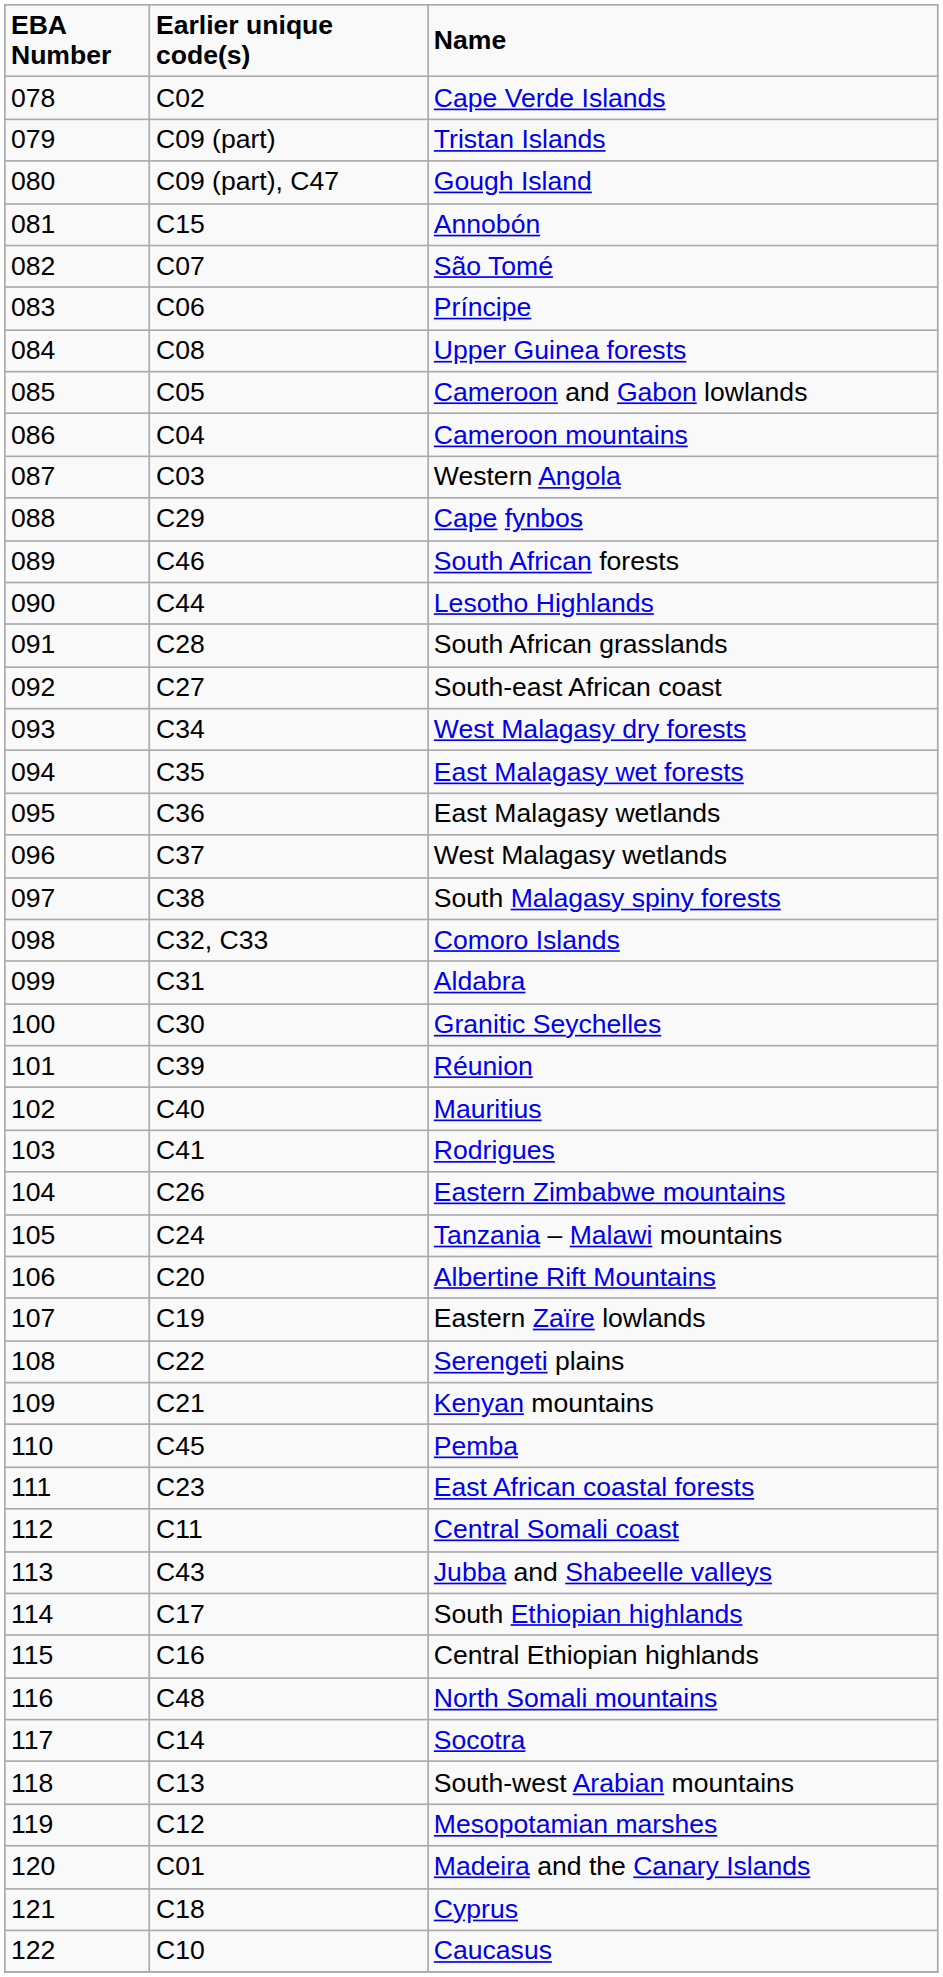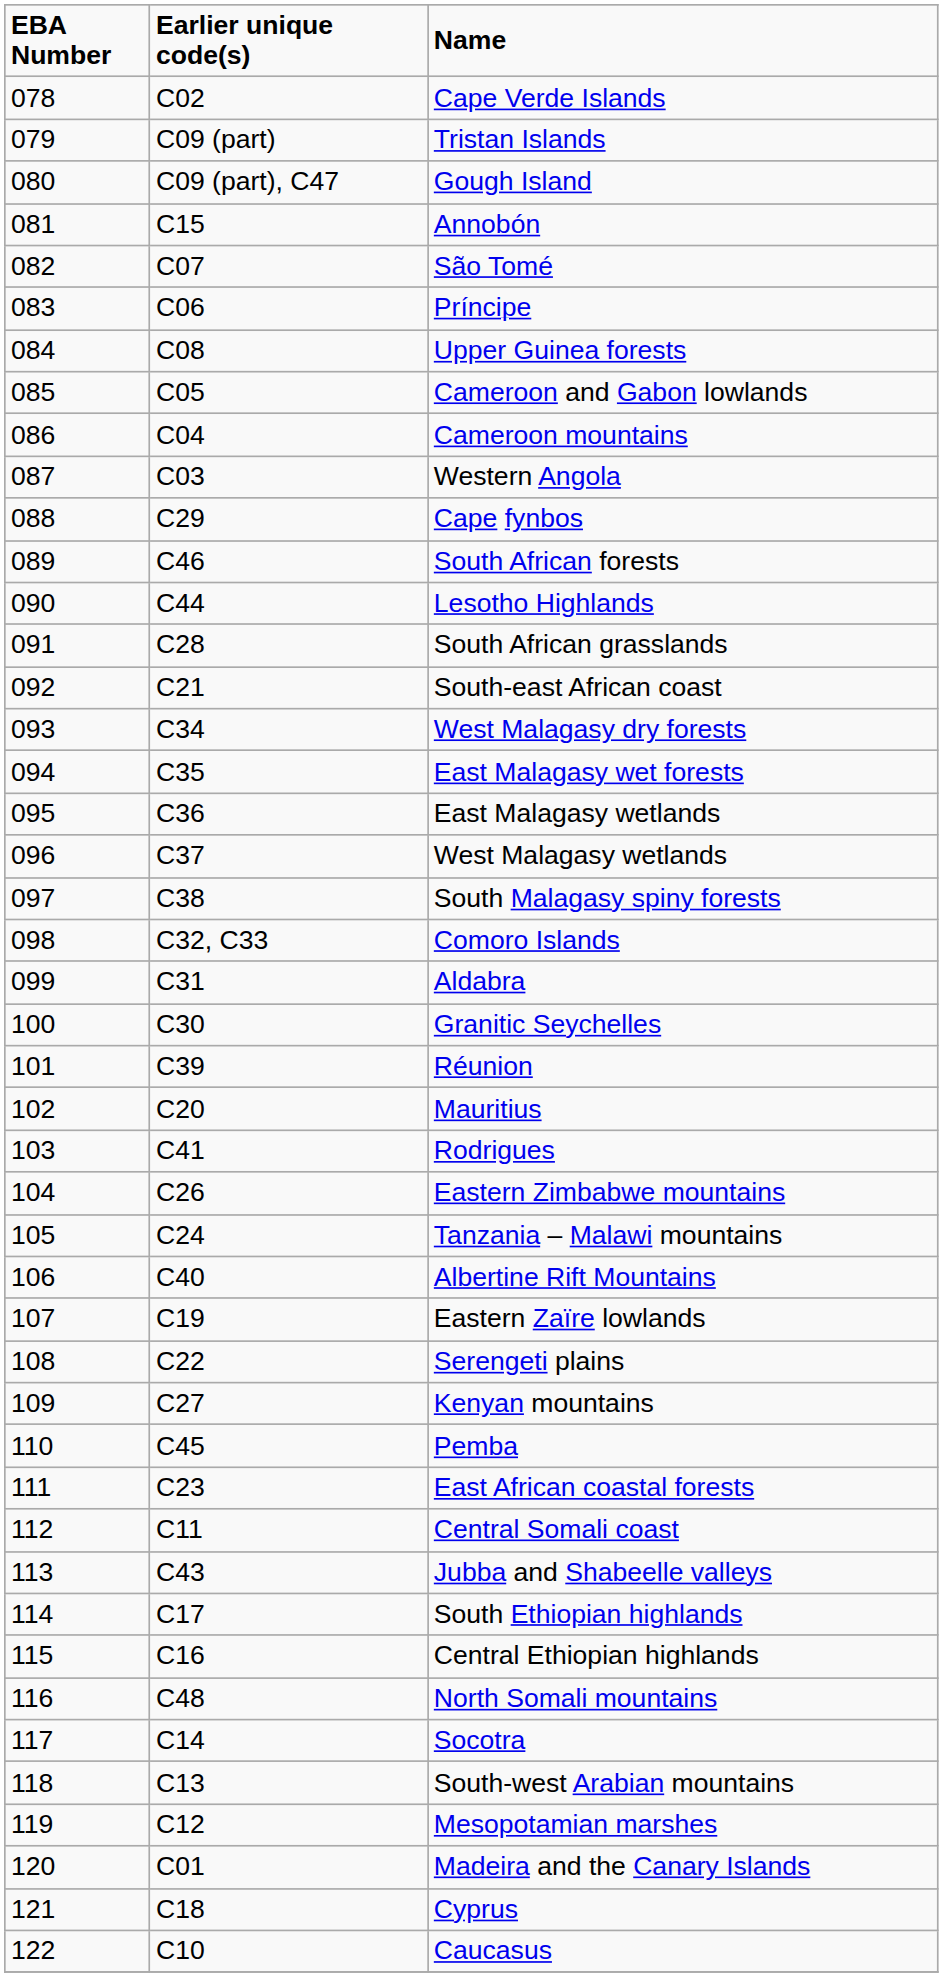 <table class="wikitable">
 <tr>
 <td style="width:80px"><strong>EBA Number</strong></td>
 <td style="width:160px"><strong>Earlier unique code(s)</strong></td>
 <td style="width:300px"><strong>Name</strong></td>
 </tr>
 <tr>
 <td>078</td>
 <td>C02</td>
 <td><a href='#'>Cape Verde Islands</a></td>
 </tr>
 <tr>
 <td>079</td>
 <td>C09 (part)</td>
 <td><a href='#'>Tristan Islands</a></td>
 </tr>
 <tr>
 <td>080</td>
 <td>C09 (part), C47</td>
 <td><a href='#'>Gough Island</a></td>
 </tr>
 <tr>
 <td>081</td>
 <td>C15</td>
 <td><a href='#'>Annobón</a></td>
 </tr>
 <tr>
 <td>082</td>
 <td>C07</td>
 <td><a href='#'>São Tomé</a></td>
 </tr>
 <tr>
 <td>083</td>
 <td>C06</td>
 <td><a href='#'>Príncipe</a></td>
 </tr>
 <tr>
 <td>084</td>
 <td>C08</td>
 <td><a href='#'>Upper Guinea forests</a></td>
 </tr>
 <tr>
 <td>085</td>
 <td>C05</td>
 <td><a href='#'>Cameroon</a> and <a href='#'>Gabon</a> lowlands</td>
 </tr>
 <tr>
 <td>086</td>
 <td>C04</td>
 <td><a href='#'>Cameroon mountains</a></td>
 </tr>
 <tr>
 <td>087</td>
 <td>C03</td>
 <td>Western <a href='#'>Angola</a></td>
 </tr>
 <tr>
 <td>088</td>
 <td>C29</td>
 <td><a href='#'>Cape</a> <a href='#'>fynbos</a></td>
 </tr>
 <tr>
 <td>089</td>
 <td>C46</td>
 <td><a href='#'>South African</a> forests</td>
 </tr>
 <tr>
 <td>090</td>
 <td>C44</td>
 <td><a href='#'>Lesotho Highlands</a></td>
 </tr>
 <tr>
 <td>091</td>
 <td>C28</td>
 <td>South African grasslands</td>
 </tr>
 <tr>
 <td>092</td>
-<td>C27</td>
+<td>C21</td>
 <td>South-east African coast</td>
 </tr>
 <tr>
 <td>093</td>
 <td>C34</td>
 <td><a href='#'>West Malagasy dry forests</a></td>
 </tr>
 <tr>
 <td>094</td>
 <td>C35</td>
 <td><a href='#'>East Malagasy wet forests</a></td>
 </tr>
 <tr>
 <td>095</td>
 <td>C36</td>
 <td>East Malagasy wetlands</td>
 </tr>
 <tr>
 <td>096</td>
 <td>C37</td>
 <td>West Malagasy wetlands</td>
 </tr>
 <tr>
 <td>097</td>
 <td>C38</td>
 <td>South <a href='#'>Malagasy spiny forests</a></td>
 </tr>
 <tr>
 <td>098</td>
 <td>C32, C33</td>
 <td><a href='#'>Comoro Islands</a></td>
 </tr>
 <tr>
 <td>099</td>
 <td>C31</td>
 <td><a href='#'>Aldabra</a></td>
 </tr>
 <tr>
 <td>100</td>
 <td>C30</td>
 <td><a href='#'>Granitic Seychelles</a></td>
 </tr>
 <tr>
 <td>101</td>
 <td>C39</td>
 <td><a href='#'>Réunion</a></td>
 </tr>
 <tr>
 <td>102</td>
-<td>C40</td>
+<td>C20</td>
 <td><a href='#'>Mauritius</a></td>
 </tr>
 <tr>
 <td>103</td>
 <td>C41</td>
 <td><a href='#'>Rodrigues</a></td>
 </tr>
 <tr>
 <td>104</td>
 <td>C26</td>
 <td><a href='#'>Eastern Zimbabwe mountains</a></td>
 </tr>
 <tr>
 <td>105</td>
 <td>C24</td>
 <td><a href='#'>Tanzania</a> – <a href='#'>Malawi</a> mountains</td>
 </tr>
 <tr>
 <td>106</td>
-<td>C20</td>
+<td>C40</td>
 <td><a href='#'>Albertine Rift Mountains</a></td>
 </tr>
 <tr>
 <td>107</td>
 <td>C19</td>
 <td>Eastern <a href='#'>Zaïre</a> lowlands</td>
 </tr>
 <tr>
 <td>108</td>
 <td>C22</td>
 <td><a href='#'>Serengeti</a> plains</td>
 </tr>
 <tr>
 <td>109</td>
-<td>C21</td>
+<td>C27</td>
 <td><a href='#'>Kenyan</a> mountains</td>
 </tr>
 <tr>
 <td>110</td>
 <td>C45</td>
 <td><a href='#'>Pemba</a></td>
 </tr>
 <tr>
 <td>111</td>
 <td>C23</td>
 <td><a href='#'>East African coastal forests</a></td>
 </tr>
 <tr>
 <td>112</td>
 <td>C11</td>
 <td><a href='#'>Central Somali coast</a></td>
 </tr>
 <tr>
 <td>113</td>
 <td>C43</td>
 <td><a href='#'>Jubba</a> and <a href='#'>Shabeelle valleys</a></td>
 </tr>
 <tr>
 <td>114</td>
 <td>C17</td>
 <td>South <a href='#'>Ethiopian highlands</a></td>
 </tr>
 <tr>
 <td>115</td>
 <td>C16</td>
 <td>Central Ethiopian highlands</td>
 </tr>
 <tr>
 <td>116</td>
 <td>C48</td>
 <td><a href='#'>North Somali mountains</a></td>
 </tr>
 <tr>
 <td>117</td>
 <td>C14</td>
 <td><a href='#'>Socotra</a></td>
 </tr>
 <tr>
 <td>118</td>
 <td>C13</td>
 <td>South-west <a href='#'>Arabian</a> mountains</td>
 </tr>
 <tr>
 <td>119</td>
 <td>C12</td>
 <td><a href='#'>Mesopotamian marshes</a></td>
 </tr>
 <tr>
 <td>120</td>
 <td>C01</td>
 <td><a href='#'>Madeira</a> and the <a href='#'>Canary Islands</a></td>
 </tr>
 <tr>
 <td>121</td>
 <td>C18</td>
 <td><a href='#'>Cyprus</a></td>
 </tr>
 <tr>
 <td>122</td>
 <td>C10</td>
 <td><a href='#'>Caucasus</a></td>
 </tr>
 <tr>
 </tr>
 </table>
